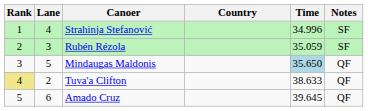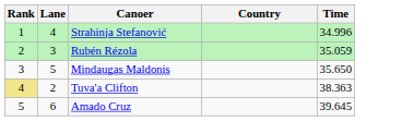 <table class="wikitable" style="text-align:center;">
 <tr>
 <th width=30>Rank</th>
 <th width=30>Lane</th>
 <th width=175>Canoer</th>
 <th width=150>Country</th>
 <th width=30>Time</th>
-<th width=50>Notes</th>
 </tr>
 <tr bgcolor=bbf3bb>
 <td>1</td>
 <td>4</td>
 <td align=left><a href='#'>Strahinja Stefanović</a></td>
 <td align=left></td>
 <td>34.996</td>
-<td>SF</td>
 </tr>
 <tr bgcolor=bbf3bb>
 <td>2</td>
 <td>3</td>
 <td align=left><a href='#'>Rubén Rézola</a></td>
 <td align=left></td>
 <td>35.059</td>
-<td>SF</td>
 </tr>
 <tr>
 <td>3</td>
 <td>5</td>
 <td align=left><a href='#'>Mindaugas Maldonis</a></td>
 <td align=left></td>
-<td style="background: lightblue;">35.650</td>
-<td>QF</td>
+<td>35.650</td>
 </tr>
 <tr>
 <td style="background: khaki;">4</td>
 <td>2</td>
 <td align=left><a href='#'>Tuva'a Clifton</a></td>
 <td align=left></td>
-<td>38.633</td>
-<td>QF</td>
+<td>38.363</td>
 </tr>
 <tr>
 <td>5</td>
 <td>6</td>
 <td align=left><a href='#'>Amado Cruz</a></td>
 <td align=left></td>
 <td>39.645</td>
-<td>QF</td>
 </tr>
 </table>
